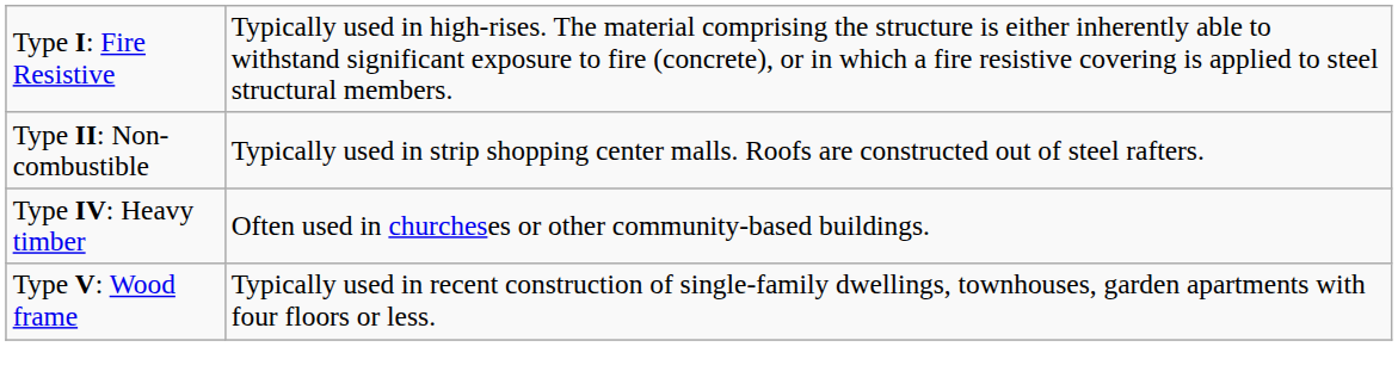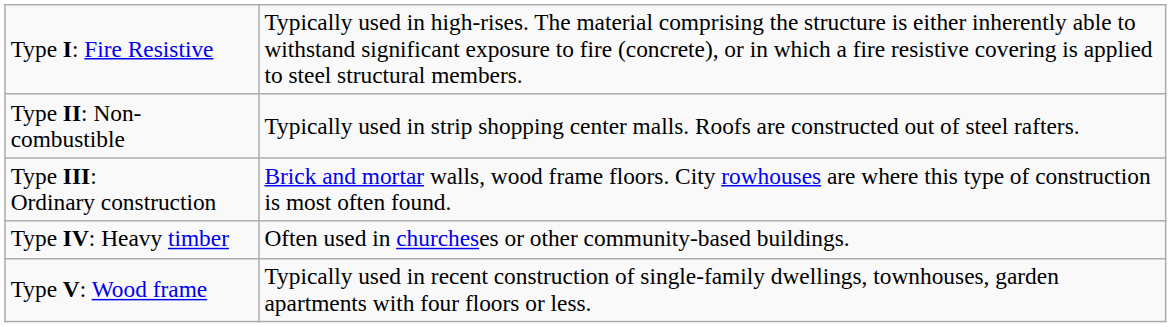 <table class="wikitable" style="width:90%; margin:auto auto">
 <tr>
 <td>Type <strong>I</strong>: <a href='#'>Fire Resistive</a></td>
 <td>Typically used in high-rises.  The material comprising the structure is either inherently able to withstand significant exposure to fire (concrete), or in which a fire resistive covering is applied to  steel structural members.</td>
 </tr>
 <tr>
 <td>Type <strong>II</strong>: Non-combustible</td>
 <td>Typically used in strip shopping center malls. Roofs are constructed out of steel rafters.</td>
 </tr>
 <tr>
+<td>Type <strong>III</strong>: Ordinary construction</td>
+<td><a href='#'>Brick and mortar</a> walls, wood frame floors.  City <a href='#'>rowhouses</a> are where this type of construction is most often found.</td>
+</tr>
+<tr>
 <td>Type <strong>IV</strong>: Heavy <a href='#'>timber</a></td>
 <td>Often used in <a href='#'>churches</a>es or other community-based buildings.</td>
 </tr>
 <tr>
 <td>Type <strong>V</strong>: <a href='#'>Wood frame</a></td>
 <td>Typically used in recent construction of single-family dwellings, townhouses, garden apartments with four floors or less.</td>
 </tr>
 </table>
